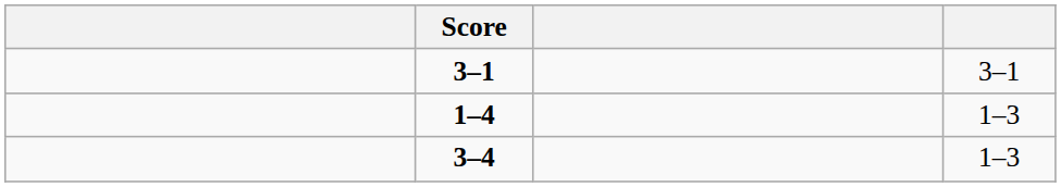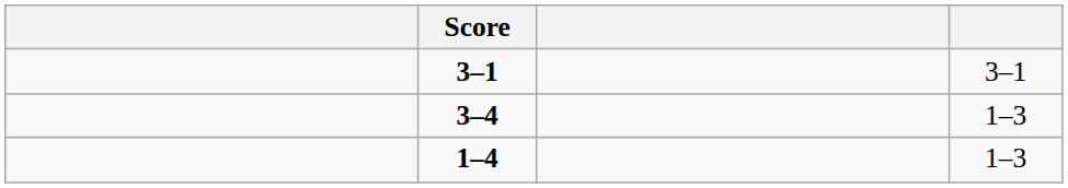 <table class="wikitable" style="text-align: center; ">
 <tr>
 <th align="right" width="270"></th>
 <th width="65">Score</th>
 <th align="left" width="270"></th>
 <th width="65"></th>
 </tr>
 <tr>
 <td align="left"><strong></strong></td>
 <td><strong>3–1</strong></td>
 <td align="left"></td>
 <td>3–1 <strong></strong></td>
 </tr>
 <tr>
 <td align="left"></td>
-<td><strong>1–4</strong></td>
+<td><strong>3–4</strong></td>
 <td align="left"><strong></strong></td>
 <td>1–3 <strong></strong></td>
 </tr>
 <tr>
 <td align="left"></td>
-<td><strong>3–4</strong></td>
+<td><strong>1–4</strong></td>
 <td align="left"><strong></strong></td>
 <td>1–3 <strong></strong></td>
 </tr>
 </table>
